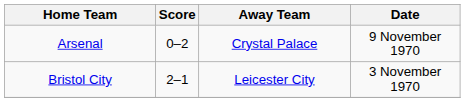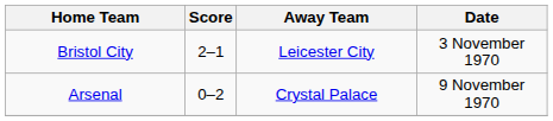 <table class="wikitable" style="text-align:center;">
 <tr>
 <th width=175>Home Team</th>
 <th width=20>Score</th>
 <th width=175>Away Team</th>
 <th width=125>Date</th>
 </tr>
 <tr>
+<td><a href='#'>Bristol City</a></td>
+<td>2–1</td>
+<td><a href='#'>Leicester City</a></td>
+<td>3 November 1970</td>
+</tr>
+<tr>
 <td><a href='#'>Arsenal</a></td>
 <td>0–2</td>
 <td><a href='#'>Crystal Palace</a></td>
 <td>9 November 1970</td>
 </tr>
 <tr>
-<td><a href='#'>Bristol City</a></td>
-<td>2–1</td>
-<td><a href='#'>Leicester City</a></td>
-<td>3 November 1970</td>
-</tr>
-<tr>
 </tr>
 </table>
